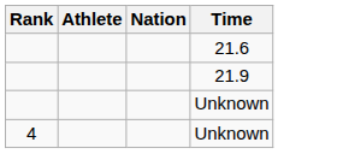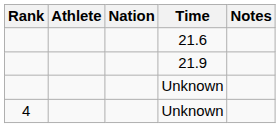 <table class="wikitable sortable" style="text-align:center">
 <tr>
 <th>Rank</th>
 <th>Athlete</th>
 <th>Nation</th>
 <th>Time</th>
+<th>Notes</th>
 </tr>
 <tr>
 <td></td>
 <td align=left></td>
 <td align=left></td>
 <td>21.6</td>
+<td></td>
 </tr>
 <tr>
 <td></td>
 <td align=left></td>
 <td align=left></td>
 <td>21.9</td>
+<td></td>
 </tr>
 <tr>
 <td></td>
 <td align=left></td>
 <td align=left></td>
 <td data-sort-value=88.8>Unknown</td>
+<td></td>
 </tr>
 <tr>
 <td>4</td>
 <td align=left></td>
 <td align=left></td>
 <td data-sort-value=88.8>Unknown</td>
+<td></td>
 </tr>
 </table>
